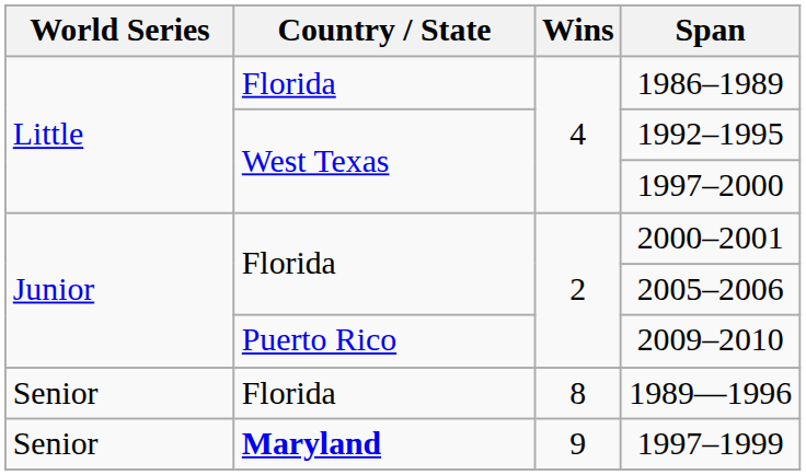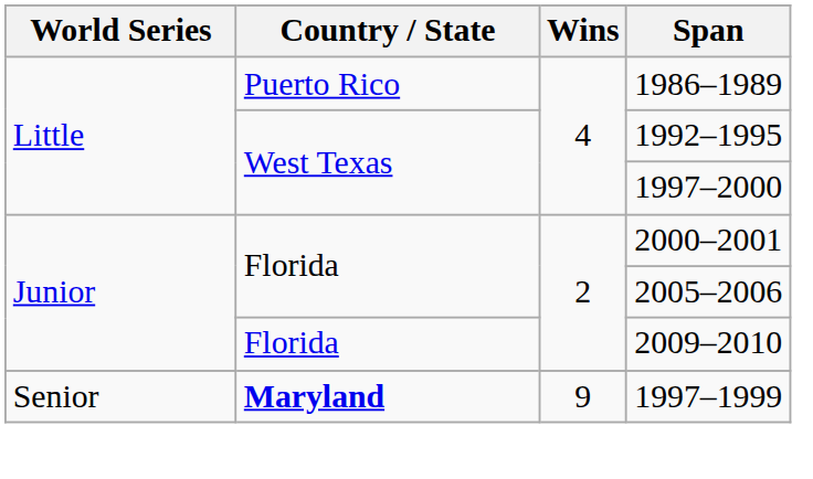 <table class="wikitable">
 <tr>
 <th width=105>World Series</th>
 <th width=140>Country / State</th>
 <th>Wins</th>
 <th>Span</th>
 </tr>
 <tr>
 <td rowspan=3><a href='#'>Little</a></td>
-<td> <a href='#'>Florida</a></td>
+<td> <a href='#'>Puerto Rico</a></td>
 <td rowspan=3 align="center">4</td>
 <td align="center">1986–1989</td>
 </tr>
 <tr>
 <td rowspan=2> <a href='#'>West Texas</a></td>
 <td align="center">1992–1995</td>
 </tr>
 <tr>
 <td align="center">1997–2000</td>
 </tr>
 <tr>
 <td rowspan=3><a href='#'>Junior</a></td>
 <td rowspan=2> Florida</td>
 <td rowspan=3 align="center">2</td>
 <td align="center">2000–2001</td>
 </tr>
 <tr>
 <td align="center">2005–2006</td>
 </tr>
 <tr>
-<td> <a href='#'>Puerto Rico</a></td>
+<td> <a href='#'>Florida</a></td>
 <td align="center">2009–2010</td>
-</tr>
-<tr>
-<td>Senior</td>
-<td> Florida</td>
-<td align="center">8</td>
-<td align="center">1989—1996</td>
 </tr>
 <tr>
 <td>Senior</td>
 <td><strong> <a href='#'>Maryland</a></strong></td>
 <td align="center">9</td>
 <td align="center">1997–1999</td>
 </tr>
 </table>
